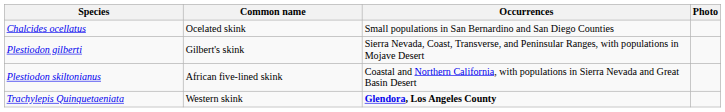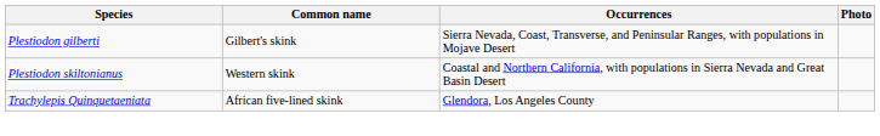 <table width=90% class="wikitable">
 <tr>
 <th width=25%>Species</th>
 <th width=25%>Common name</th>
 <th>Occurrences</th>
 <th>Photo</th>
-</tr>
-<tr>
-<td><em><a href='#'>Chalcides ocellatus</a></em>  </td>
-<td>Ocelated skink</td>
-<td>Small populations in San Bernardino and San Diego Counties</td>
-<td></td>
 </tr>
 <tr>
 <td><em><a href='#'>Plestiodon gilberti</a></em></td>
 <td>Gilbert's skink</td>
 <td>Sierra Nevada, Coast, Transverse, and Peninsular Ranges, with populations in Mojave Desert</td>
 <td></td>
 </tr>
 <tr>
 <td><em><a href='#'>Plestiodon skiltonianus</a></em></td>
-<td>African five-lined skink</td>
+<td>Western skink</td>
 <td>Coastal and <a href='#'>Northern California</a>, with populations in Sierra Nevada and Great Basin Desert</td>
 <td></td>
 </tr>
 <tr>
 <td><em><a href='#'>Trachylepis Quinquetaeniata</a></em> </td>
-<td>Western skink</td>
-<td><strong><a href='#'>Glendora</a>, Los Angeles County</strong></td>
+<td>African five-lined skink</td>
+<td><a href='#'>Glendora</a>, Los Angeles County</td>
 <td></td>
 </tr>
 </table>
